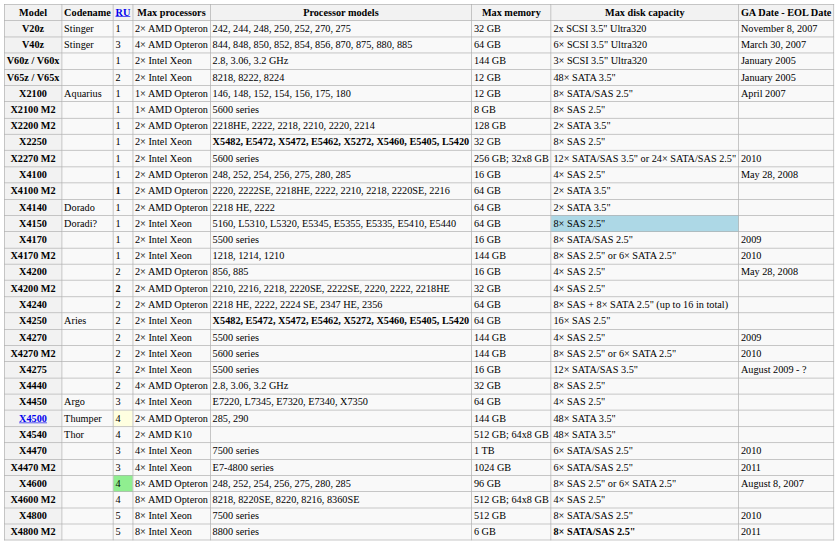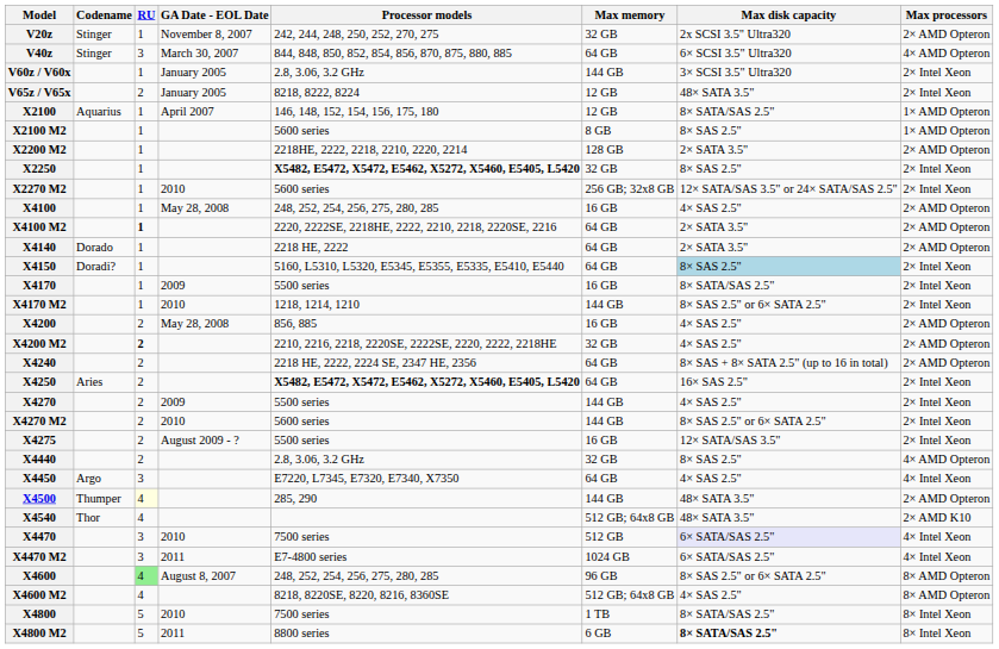 <table class="wikitable sortable">
 <tr>
 <th>Model</th>
 <th>Codename</th>
 <th><a href='#'>RU</a></th>
-<th>Max processors</th>
+<th>GA Date - EOL Date</th>
 <th>Processor models</th>
 <th>Max memory</th>
 <th>Max disk capacity</th>
-<th>GA Date - EOL Date</th>
+<th>Max processors</th>
 </tr>
 <tr>
 <th>V20z</th>
 <td>Stinger</td>
 <td>1</td>
-<td>2× AMD Opteron</td>
+<td>November 8, 2007</td>
 <td>242, 244, 248, 250, 252, 270, 275</td>
 <td>32 GB</td>
 <td>2x SCSI 3.5" Ultra320</td>
-<td>November 8, 2007</td>
+<td>2× AMD Opteron</td>
 </tr>
 <tr>
 <th>V40z</th>
 <td>Stinger</td>
 <td>3</td>
-<td>4× AMD Opteron</td>
+<td>March 30, 2007</td>
 <td>844, 848, 850, 852, 854, 856, 870, 875, 880, 885</td>
 <td>64 GB</td>
 <td>6× SCSI 3.5" Ultra320</td>
-<td>March 30, 2007</td>
+<td>4× AMD Opteron</td>
 </tr>
 <tr>
 <th>V60z / V60x</th>
 <td></td>
 <td>1</td>
-<td>2× Intel Xeon</td>
+<td>January 2005</td>
 <td>2.8, 3.06, 3.2 GHz</td>
 <td>144 GB</td>
 <td>3× SCSI 3.5" Ultra320</td>
-<td>January 2005</td>
+<td>2× Intel Xeon</td>
 </tr>
 <tr>
 <th>V65z / V65x</th>
 <td></td>
 <td>2</td>
-<td>2× Intel Xeon</td>
+<td>January 2005</td>
 <td>8218, 8222, 8224</td>
 <td>12 GB</td>
 <td>48× SATA 3.5"</td>
-<td>January 2005</td>
+<td>2× Intel Xeon</td>
 </tr>
 <tr>
 <th>X2100</th>
 <td>Aquarius</td>
 <td>1</td>
-<td>1× AMD Opteron</td>
+<td>April 2007</td>
 <td>146, 148, 152, 154, 156, 175, 180</td>
 <td>12 GB</td>
 <td>8× SATA/SAS 2.5"</td>
-<td>April 2007</td>
+<td>1× AMD Opteron</td>
 </tr>
 <tr>
 <th>X2100 M2</th>
 <td></td>
 <td>1</td>
-<td>1× AMD Opteron</td>
+<td></td>
 <td>5600 series</td>
 <td>8 GB</td>
 <td>8× SAS 2.5"</td>
-<td></td>
+<td>1× AMD Opteron</td>
 </tr>
 <tr>
 <th>X2200 M2</th>
 <td></td>
 <td>1</td>
-<td>2× AMD Opteron</td>
+<td></td>
 <td>2218HE, 2222, 2218, 2210, 2220, 2214</td>
 <td>128 GB</td>
 <td>2× SATA 3.5"</td>
-<td></td>
+<td>2× AMD Opteron</td>
 </tr>
 <tr>
 <th>X2250</th>
 <td></td>
 <td>1</td>
-<td>2× Intel Xeon</td>
+<td></td>
 <td><strong>X5482, E5472, X5472, E5462, X5272, X5460, E5405, L5420</strong></td>
 <td>32 GB</td>
 <td>8× SAS 2.5"</td>
-<td></td>
+<td>2× Intel Xeon</td>
 </tr>
 <tr>
 <th>X2270 M2</th>
 <td></td>
 <td>1</td>
-<td>2× Intel Xeon</td>
+<td>2010</td>
 <td>5600 series</td>
 <td>256 GB; 32x8 GB</td>
 <td>12× SATA/SAS 3.5" or 24× SATA/SAS 2.5"</td>
-<td>2010</td>
+<td>2× Intel Xeon</td>
 </tr>
 <tr>
 <th>X4100</th>
 <td></td>
 <td>1</td>
-<td>2× AMD Opteron</td>
+<td>May 28, 2008</td>
 <td>248, 252, 254, 256, 275, 280, 285</td>
 <td>16 GB</td>
 <td>4× SAS 2.5"</td>
-<td>May 28, 2008</td>
+<td>2× AMD Opteron</td>
 </tr>
 <tr>
 <th>X4100 M2</th>
 <td></td>
 <td><strong>1</strong></td>
-<td>2× AMD Opteron</td>
+<td></td>
 <td>2220, 2222SE, 2218HE, 2222, 2210, 2218, 2220SE, 2216</td>
 <td>64 GB</td>
 <td>2× SATA 3.5"</td>
-<td></td>
+<td>2× AMD Opteron</td>
 </tr>
 <tr>
 <th>X4140</th>
 <td>Dorado</td>
 <td>1</td>
-<td>2× AMD Opteron</td>
+<td></td>
 <td>2218 HE, 2222</td>
 <td>64 GB</td>
 <td>2× SATA 3.5"</td>
-<td></td>
+<td>2× AMD Opteron</td>
 </tr>
 <tr>
 <th>X4150</th>
 <td>Doradi?</td>
 <td>1</td>
-<td>2× Intel Xeon</td>
+<td></td>
 <td>5160, L5310, L5320, E5345, E5355, E5335, E5410, E5440</td>
 <td>64 GB</td>
 <td style="background: lightblue;">8× SAS 2.5"</td>
-<td></td>
+<td>2× Intel Xeon</td>
 </tr>
 <tr>
 <th>X4170</th>
 <td></td>
 <td>1</td>
-<td>2× Intel Xeon</td>
+<td>2009</td>
 <td>5500 series</td>
 <td>16 GB</td>
 <td>8× SATA/SAS 2.5"</td>
-<td>2009</td>
+<td>2× Intel Xeon</td>
 </tr>
 <tr>
 <th>X4170 M2</th>
 <td></td>
 <td>1</td>
-<td>2× Intel Xeon</td>
+<td>2010</td>
 <td>1218, 1214, 1210</td>
 <td>144 GB</td>
 <td>8× SAS 2.5" or 6× SATA 2.5"</td>
-<td>2010</td>
+<td>2× Intel Xeon</td>
 </tr>
 <tr>
 <th>X4200</th>
 <td></td>
 <td>2</td>
-<td>2× AMD Opteron</td>
+<td>May 28, 2008</td>
 <td>856, 885</td>
 <td>16 GB</td>
 <td>4× SAS 2.5"</td>
-<td>May 28, 2008</td>
+<td>2× AMD Opteron</td>
 </tr>
 <tr>
 <th>X4200 M2</th>
 <td></td>
 <td><strong>2</strong></td>
-<td>2× AMD Opteron</td>
+<td></td>
 <td>2210, 2216, 2218, 2220SE, 2222SE, 2220, 2222, 2218HE</td>
 <td>32 GB</td>
 <td>4× SAS 2.5"</td>
-<td></td>
+<td>2× AMD Opteron</td>
 </tr>
 <tr>
 <th>X4240</th>
 <td></td>
 <td>2</td>
-<td>2× AMD Opteron</td>
+<td></td>
 <td>2218 HE, 2222, 2224 SE, 2347 HE, 2356</td>
 <td>64 GB</td>
 <td>8× SAS + 8× SATA 2.5" (up to 16 in total)</td>
-<td></td>
+<td>2× AMD Opteron</td>
 </tr>
 <tr>
 <th>X4250</th>
 <td>Aries</td>
 <td>2</td>
-<td>2× Intel Xeon</td>
+<td></td>
 <td><strong>X5482, E5472, X5472, E5462, X5272, X5460, E5405, L5420</strong></td>
 <td>64 GB</td>
 <td>16× SAS 2.5"</td>
-<td></td>
+<td>2× Intel Xeon</td>
 </tr>
 <tr>
 <th>X4270</th>
 <td></td>
 <td>2</td>
-<td>2× Intel Xeon</td>
+<td>2009</td>
 <td>5500 series</td>
 <td>144 GB</td>
 <td>4× SAS 2.5"</td>
-<td>2009</td>
+<td>2× Intel Xeon</td>
 </tr>
 <tr>
 <th>X4270 M2</th>
 <td></td>
 <td>2</td>
-<td>2× Intel Xeon</td>
+<td>2010</td>
 <td>5600 series</td>
 <td>144 GB</td>
 <td>8× SAS 2.5" or 6× SATA 2.5"</td>
-<td>2010</td>
+<td>2× Intel Xeon</td>
 </tr>
 <tr>
 <th>X4275</th>
 <td></td>
 <td>2</td>
-<td>2× Intel Xeon</td>
+<td>August 2009 - ?</td>
 <td>5500 series</td>
 <td>16 GB</td>
 <td>12× SATA/SAS 3.5"</td>
-<td>August 2009 - ?</td>
+<td>2× Intel Xeon</td>
 </tr>
 <tr>
 <th>X4440</th>
 <td></td>
 <td>2</td>
-<td>4× AMD Opteron</td>
+<td></td>
 <td>2.8, 3.06, 3.2 GHz</td>
 <td>32 GB</td>
 <td>8× SAS 2.5"</td>
-<td></td>
+<td>4× AMD Opteron</td>
 </tr>
 <tr>
 <th>X4450</th>
 <td>Argo</td>
 <td>3</td>
-<td>4× Intel Xeon</td>
+<td></td>
 <td>E7220, L7345, E7320, E7340, X7350</td>
 <td>64 GB</td>
 <td>4× SAS 2.5"</td>
-<td></td>
+<td>4× Intel Xeon</td>
 </tr>
 <tr>
 <th><a href='#'>X4500</a></th>
 <td>Thumper</td>
 <td style="background: lightyellow;">4</td>
-<td>2× AMD Opteron</td>
+<td></td>
 <td>285, 290</td>
 <td>144 GB</td>
 <td>48× SATA 3.5"</td>
-<td></td>
+<td>2× AMD Opteron</td>
 </tr>
 <tr>
 <th>X4540</th>
 <td>Thor</td>
 <td>4</td>
-<td>2× AMD K10</td>
+<td></td>
 <td></td>
 <td>512 GB; 64x8 GB</td>
 <td>48× SATA 3.5"</td>
-<td></td>
+<td>2× AMD K10</td>
 </tr>
 <tr>
 <th>X4470</th>
 <td></td>
 <td>3</td>
+<td>2010</td>
+<td>7500 series</td>
+<td>512 GB</td>
+<td style="background: lavender;">6× SATA/SAS 2.5"</td>
 <td>4× Intel Xeon</td>
-<td>7500 series</td>
-<td>1 TB</td>
-<td>6× SATA/SAS 2.5"</td>
-<td>2010</td>
 </tr>
 <tr>
 <th>X4470 M2</th>
 <td></td>
 <td>3</td>
-<td>4× Intel Xeon</td>
+<td>2011</td>
 <td>E7-4800 series</td>
 <td>1024 GB</td>
 <td>6× SATA/SAS 2.5"</td>
-<td>2011</td>
+<td>4× Intel Xeon</td>
 </tr>
 <tr>
 <th>X4600</th>
 <td></td>
 <td style="background: lightgreen;">4</td>
-<td>8× AMD Opteron</td>
+<td>August 8, 2007</td>
 <td>248, 252, 254, 256, 275, 280, 285</td>
 <td>96 GB</td>
 <td>8× SAS 2.5" or 6× SATA 2.5"</td>
-<td>August 8, 2007</td>
+<td>8× AMD Opteron</td>
 </tr>
 <tr>
 <th>X4600 M2</th>
 <td></td>
 <td>4</td>
-<td>8× AMD Opteron</td>
+<td></td>
 <td>8218, 8220SE, 8220, 8216, 8360SE</td>
 <td>512 GB; 64x8 GB</td>
 <td>4× SAS 2.5"</td>
-<td></td>
+<td>8× AMD Opteron</td>
 </tr>
 <tr>
 <th>X4800</th>
 <td></td>
 <td>5</td>
+<td>2010</td>
+<td>7500 series</td>
+<td>1 TB</td>
+<td>8× SATA/SAS 2.5"</td>
 <td>8× Intel Xeon</td>
-<td>7500 series</td>
-<td>512 GB</td>
-<td>8× SATA/SAS 2.5"</td>
-<td>2010</td>
 </tr>
 <tr>
 <th>X4800 M2</th>
 <td></td>
 <td>5</td>
-<td>8× Intel Xeon</td>
+<td>2011</td>
 <td>8800 series</td>
 <td>6 GB</td>
 <td><strong>8× SATA/SAS 2.5"</strong></td>
-<td>2011</td>
+<td>8× Intel Xeon</td>
 </tr>
 </table>
